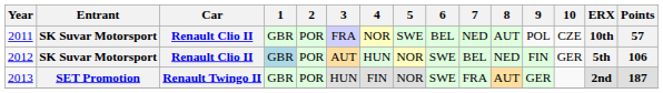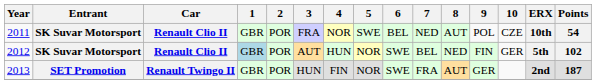 <table class="wikitable" border="1" style="text-align:center; font-size:90%;">
 <tr valign="top">
 <th>Year</th>
 <th>Entrant</th>
 <th>Car</th>
 <th>1</th>
 <th>2</th>
 <th>3</th>
 <th>4</th>
 <th>5</th>
 <th>6</th>
 <th>7</th>
 <th>8</th>
 <th>9</th>
 <th>10</th>
 <th>ERX</th>
 <th>Points</th>
 </tr>
 <tr>
 <td><a href='#'>2011</a></td>
 <th>SK Suvar Motorsport</th>
 <th><a href='#'>Renault Clio II</a></th>
 <td style="background:#DFFFDF;">GBR<br></td>
 <td style="background:#DFFFDF;">POR<br></td>
 <td style="background:#CFCFFF;">FRA<br></td>
 <td style="background:#FFFFBF;">NOR<br></td>
 <td style="background:#DFFFDF;">SWE<br></td>
 <td style="background:#DFFFDF;">BEL<br></td>
 <td style="background:#DFFFDF;">NED<br></td>
 <td style="background:#DFFFDF;">AUT<br></td>
 <td>POL</td>
 <td>CZE</td>
 <th>10th</th>
-<th>57</th>
+<th>54</th>
 </tr>
 <tr>
 <td><a href='#'>2012</a></td>
 <th>SK Suvar Motorsport</th>
 <th><a href='#'>Renault Clio II</a></th>
 <td style="background: lightblue;">GBR</td>
 <td style="background:#DFFFDF;">POR<br></td>
 <td style="background:#FFDF9F;">AUT<br></td>
 <td style="background:#DFFFDF;">HUN<br></td>
 <td style="background:#FFFFBF;">NOR<br></td>
 <td style="background:#DFFFDF;">SWE<br></td>
 <td style="background:#DFFFDF;">BEL<br></td>
 <td style="background:#DFFFDF;">NED<br></td>
 <td style="background:#DFFFDF;">FIN<br></td>
 <td>GER</td>
 <th>5th</th>
-<th>106</th>
+<th>102</th>
 </tr>
 <tr>
 <td><a href='#'>2013</a></td>
 <th><a href='#'>SET Promotion</a></th>
 <th><a href='#'>Renault Twingo II</a></th>
 <td style="background:#DFFFDF;">GBR<br></td>
 <td style="background:#DFFFDF;">POR<br></td>
 <td style="background:#DFDFDF;">HUN<br></td>
 <td style="background:#DFDFDF;">FIN<br></td>
 <td style="background:#DFDFDF;">NOR<br></td>
 <td style="background:#DFFFDF;">SWE<br></td>
 <td style="background:#DFFFDF;">FRA<br></td>
 <td style="background:#FFDF9F;">AUT<br></td>
 <td style="background:#DFFFDF;">GER<br></td>
 <td></td>
 <th style="background:#DFDFDF;">2nd</th>
 <th style="background:#DFDFDF;">187</th>
 </tr>
 <tr>
 </tr>
 </table>
